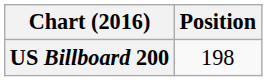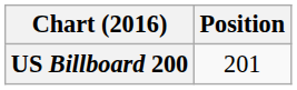 <table class="wikitable plainrowheaders" style="text-align:center">
 <tr>
 <th scope="col">Chart (2016)</th>
 <th scope="col">Position</th>
 </tr>
 <tr>
 <th scope="row">US <em>Billboard</em> 200</th>
-<td>198</td>
+<td>201</td>
 </tr>
 </table>
